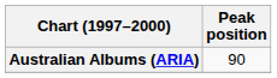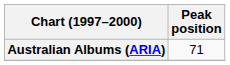 <table class="wikitable sortable plainrowheaders" style="text-align:center">
 <tr>
 <th scope="col">Chart (1997–2000)</th>
 <th scope="col">Peak<br>position</th>
 </tr>
 <tr>
 <th scope="row">Australian Albums (<a href='#'>ARIA</a>)</th>
-<td>90</td>
+<td>71</td>
 </tr>
 <tr>
 </tr>
 <tr>
 </tr>
 <tr>
 </tr>
 <tr>
 </tr>
 <tr>
 </tr>
 </table>
